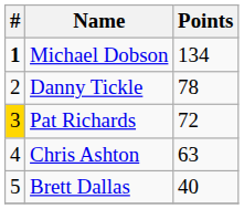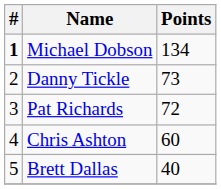 <table class="wikitable" style="text-align:left;">
 <tr>
 <th>#</th>
 <th>Name</th>
 <th>Points</th>
 </tr>
 <tr>
 <td><strong>1</strong></td>
 <td><a href='#'>Michael Dobson</a></td>
 <td>134</td>
 </tr>
 <tr>
 <td>2</td>
 <td><a href='#'>Danny Tickle</a></td>
-<td>78</td>
+<td>73</td>
 </tr>
 <tr>
-<td style="background: gold;">3</td>
+<td>3</td>
 <td><a href='#'>Pat Richards</a></td>
 <td>72</td>
 </tr>
 <tr>
 <td>4</td>
 <td><a href='#'>Chris Ashton</a></td>
-<td>63</td>
+<td>60</td>
 </tr>
 <tr>
 <td>5</td>
 <td><a href='#'>Brett Dallas</a></td>
 <td>40</td>
 </tr>
 <tr>
 </tr>
 </table>
